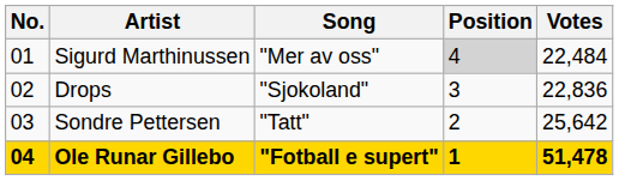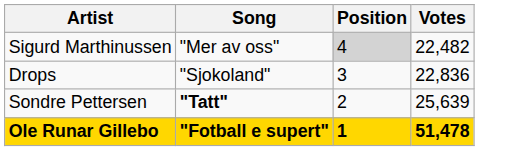 <table class="wikitable sortable">
 <tr>
-<th>No.</th>
 <th>Artist</th>
 <th>Song</th>
 <th>Position</th>
 <th>Votes</th>
 </tr>
 <tr>
-<td>01</td>
 <td>Sigurd Marthinussen</td>
 <td>"Mer av oss"</td>
 <td style="background: lightgrey;">4</td>
-<td>22,484</td>
+<td>22,482</td>
 </tr>
 <tr>
-<td>02</td>
 <td>Drops</td>
 <td>"Sjokoland"</td>
 <td>3</td>
 <td>22,836</td>
 </tr>
 <tr>
-<td>03</td>
 <td>Sondre Pettersen</td>
-<td>"Tatt"</td>
+<td><strong>"Tatt"</strong></td>
 <td>2</td>
-<td>25,642</td>
+<td>25,639</td>
 </tr>
 <tr style="font-weight:bold; background:gold;">
-<td>04</td>
 <td>Ole Runar Gillebo</td>
 <td>"Fotball e supert"</td>
 <td>1</td>
 <td>51,478</td>
 </tr>
 </table>
